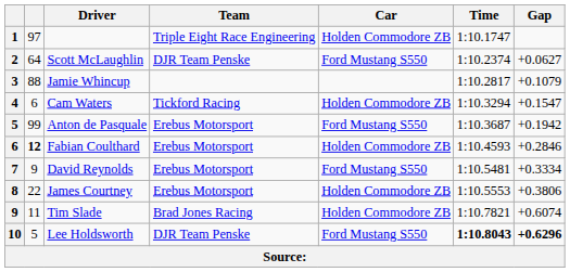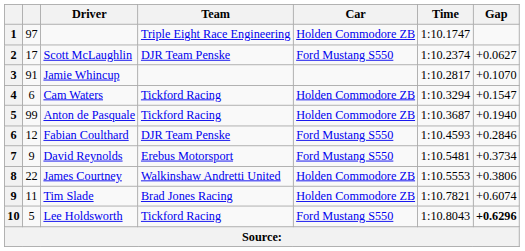 <table class="wikitable" style="font-size: 85%">
 <tr>
 <th></th>
 <th></th>
 <th>Driver</th>
 <th>Team</th>
 <th>Car</th>
 <th>Time</th>
 <th>Gap</th>
 </tr>
 <tr>
 <th>1</th>
 <td align="center">97</td>
 <td></td>
 <td><a href='#'>Triple Eight Race Engineering</a></td>
 <td><a href='#'>Holden Commodore ZB</a></td>
 <td>1:10.1747</td>
 <td></td>
 </tr>
 <tr>
 <th>2</th>
-<td align="center">64</td>
+<td align="center">17</td>
 <td> <a href='#'>Scott McLaughlin</a></td>
 <td><a href='#'>DJR Team Penske</a></td>
 <td><a href='#'>Ford Mustang S550</a></td>
 <td>1:10.2374</td>
 <td align="right">+0.0627</td>
 </tr>
 <tr>
 <th>3</th>
-<td align="center">88</td>
+<td align="center">91</td>
 <td> <a href='#'>Jamie Whincup</a></td>
 <td></td>
 <td></td>
 <td>1:10.2817</td>
-<td align="right">+0.1079</td>
+<td align="right">+0.1070</td>
 </tr>
 <tr>
 <th>4</th>
 <td align="center">6</td>
 <td> <a href='#'>Cam Waters</a></td>
 <td><a href='#'>Tickford Racing</a></td>
 <td><a href='#'>Holden Commodore ZB</a></td>
 <td>1:10.3294</td>
 <td align="right">+0.1547</td>
 </tr>
 <tr>
 <th>5</th>
 <td align="center">99</td>
 <td> <a href='#'>Anton de Pasquale</a></td>
-<td><a href='#'>Erebus Motorsport</a></td>
-<td><a href='#'>Ford Mustang S550</a></td>
+<td><a href='#'>Tickford Racing</a></td>
+<td><a href='#'>Holden Commodore ZB</a></td>
 <td>1:10.3687</td>
-<td align="right">+0.1942</td>
+<td align="right">+0.1940</td>
 </tr>
 <tr>
 <th>6</th>
-<td align="center"><strong>12</strong></td>
+<td align="center">12</td>
 <td> <a href='#'>Fabian Coulthard</a></td>
-<td><a href='#'>Erebus Motorsport</a></td>
-<td><a href='#'>Holden Commodore ZB</a></td>
+<td><a href='#'>DJR Team Penske</a></td>
+<td><a href='#'>Ford Mustang S550</a></td>
 <td>1:10.4593</td>
 <td align="right">+0.2846</td>
 </tr>
 <tr>
 <th>7</th>
 <td align="center">9</td>
 <td> <a href='#'>David Reynolds</a></td>
 <td><a href='#'>Erebus Motorsport</a></td>
 <td><a href='#'>Ford Mustang S550</a></td>
 <td>1:10.5481</td>
-<td align="right">+0.3334</td>
+<td align="right">+0.3734</td>
 </tr>
 <tr>
 <th>8</th>
 <td align="center">22</td>
 <td> <a href='#'>James Courtney</a></td>
-<td><a href='#'>Erebus Motorsport</a></td>
+<td><a href='#'>Walkinshaw Andretti United</a></td>
 <td><a href='#'>Holden Commodore ZB</a></td>
 <td>1:10.5553</td>
 <td align="right">+0.3806</td>
 </tr>
 <tr>
 <th>9</th>
 <td align="center">11</td>
 <td> <a href='#'>Tim Slade</a></td>
 <td><a href='#'>Brad Jones Racing</a></td>
 <td><a href='#'>Holden Commodore ZB</a></td>
 <td>1:10.7821</td>
 <td align="right">+0.6074</td>
 </tr>
 <tr>
 <th>10</th>
 <td align="center">5</td>
 <td> <a href='#'>Lee Holdsworth</a></td>
-<td><a href='#'>DJR Team Penske</a></td>
+<td><a href='#'>Tickford Racing</a></td>
 <td><a href='#'>Ford Mustang S550</a></td>
-<td><strong>1:10.8043</strong></td>
+<td>1:10.8043</td>
 <td align="right"><strong>+0.6296</strong></td>
 </tr>
 <tr>
 <th colspan="7">Source:</th>
 </tr>
 </table>
